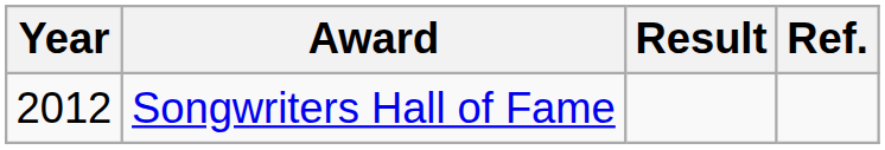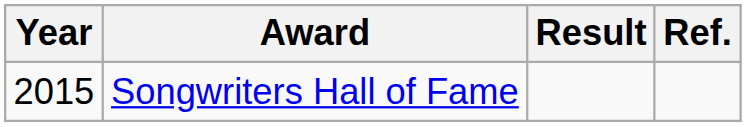 <table class="wikitable plainrowheaders">
 <tr>
 <th>Year</th>
 <th>Award</th>
 <th>Result</th>
 <th>Ref.</th>
 </tr>
 <tr>
-<td>2012</td>
+<td>2015</td>
 <td><a href='#'>Songwriters Hall of Fame</a></td>
 <td></td>
 <td align="center"></td>
 </tr>
 </table>
